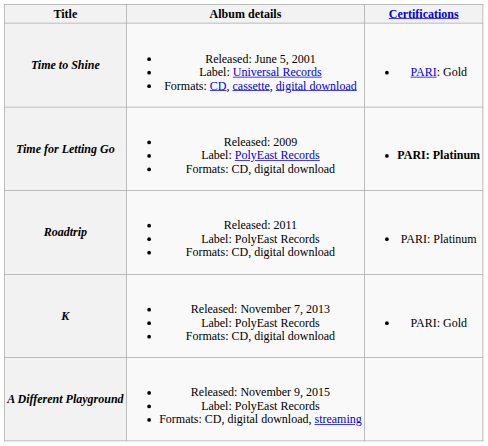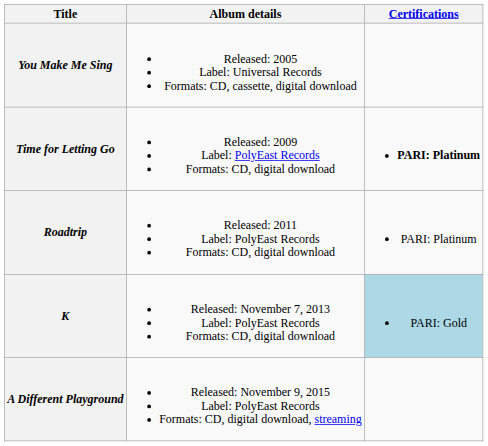 <table class="wikitable plainrowheaders" style="text-align:center;">
 <tr>
 <th>Title</th>
 <th>Album details</th>
 <th><a href='#'>Certifications</a></th>
 </tr>
 <tr>
-<th scope="row"><em>Time to Shine</em></th>
-<td><br><ul><li>Released: June 5, 2001</li><li>Label: <a href='#'>Universal Records</a></li><li>Formats: <a href='#'>CD</a>, <a href='#'>cassette</a>, <a href='#'>digital download</a></li></ul></td>
-<td><br><ul><li><a href='#'>PARI</a>: Gold</li></ul></td>
+<th scope="row"><em>You Make Me Sing</em></th>
+<td><br><ul><li>Released: 2005</li><li>Label: Universal Records</li><li>Formats: CD, cassette, digital download</li></ul></td>
+<td></td>
 </tr>
 <tr>
 <th scope="row"><em>Time for Letting Go</em></th>
 <td><br><ul><li>Released: 2009</li><li>Label: <a href='#'>PolyEast Records</a></li><li>Formats: CD, digital download</li></ul></td>
 <td><strong><br><ul><li>PARI: Platinum</li></ul></strong></td>
 </tr>
 <tr>
 <th scope="row"><em>Roadtrip</em></th>
 <td><br><ul><li>Released: 2011</li><li>Label: PolyEast Records</li><li>Formats: CD, digital download</li></ul></td>
 <td><br><ul><li>PARI: Platinum</li></ul></td>
 </tr>
 <tr>
 <th scope="row"><em>K</em></th>
 <td><br><ul><li>Released: November 7, 2013</li><li>Label: PolyEast Records</li><li>Formats: CD, digital download</li></ul></td>
-<td><br><ul><li>PARI: Gold</li></ul></td>
+<td style="background: lightblue;"><br><ul><li>PARI: Gold</li></ul></td>
 </tr>
 <tr>
 <th scope="row"><em>A Different Playground</em></th>
 <td><br><ul><li>Released: November 9, 2015</li><li>Label: PolyEast Records</li><li>Formats: CD, digital download, <a href='#'>streaming</a></li></ul></td>
 <td></td>
 </tr>
 </table>
